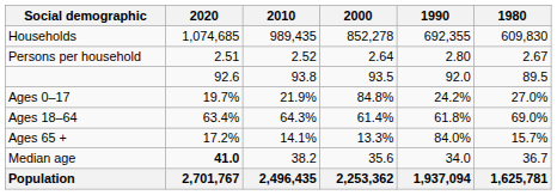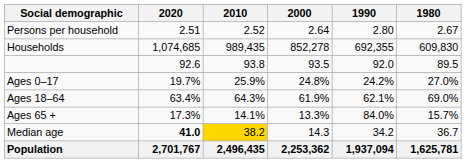 <table class="wikitable" style="font-size: 90%; text-align: right;">
 <tr>
 <th style="width: 20em;">Social demographic</th>
 <th style="width: 7em;">2020</th>
 <th style="width: 7em;">2010</th>
 <th style="width: 7em;">2000</th>
 <th style="width: 7em;">1990</th>
 <th style="width: 7em;">1980</th>
 </tr>
 <tr>
+<td style="text-align:left">Persons per household</td>
+<td>2.51</td>
+<td>2.52</td>
+<td>2.64</td>
+<td>2.80</td>
+<td>2.67</td>
+</tr>
+<tr>
 <td style="text-align:left">Households</td>
 <td>1,074,685</td>
 <td>989,435</td>
 <td>852,278</td>
 <td>692,355</td>
 <td>609,830</td>
-</tr>
-<tr>
-<td style="text-align:left">Persons per household</td>
-<td>2.51</td>
-<td>2.52</td>
-<td>2.64</td>
-<td>2.80</td>
-<td>2.67</td>
 </tr>
 <tr>
 <td style="text-align:left"></td>
 <td>92.6</td>
 <td>93.8</td>
 <td>93.5</td>
 <td>92.0</td>
 <td>89.5</td>
 </tr>
 <tr>
 <td style="text-align:left">Ages 0–17</td>
 <td>19.7%</td>
-<td>21.9%</td>
-<td>84.8%</td>
+<td>25.9%</td>
+<td>24.8%</td>
 <td>24.2%</td>
 <td>27.0%</td>
 </tr>
 <tr>
 <td style="text-align:left">Ages 18–64</td>
 <td>63.4%</td>
 <td>64.3%</td>
-<td>61.4%</td>
-<td>61.8%</td>
+<td>61.9%</td>
+<td>62.1%</td>
 <td>69.0%</td>
 </tr>
 <tr>
 <td style="text-align:left">Ages 65 +</td>
-<td>17.2%</td>
+<td>17.3%</td>
 <td>14.1%</td>
 <td>13.3%</td>
 <td>84.0%</td>
 <td>15.7%</td>
 </tr>
 <tr>
 <td style="text-align:left">Median age</td>
 <td><strong>41.0</strong></td>
-<td>38.2</td>
-<td>35.6</td>
-<td>34.0</td>
+<td style="background: gold;">38.2</td>
+<td>14.3</td>
+<td>34.2</td>
 <td>36.7</td>
 </tr>
 <tr>
 <th style="text-align:left">Population</th>
 <th style="text-align:right">2,701,767</th>
 <th style="text-align:right">2,496,435</th>
 <th style="text-align:right">2,253,362</th>
 <th style="text-align:right">1,937,094</th>
 <th style="text-align:right">1,625,781</th>
 </tr>
 </table>
